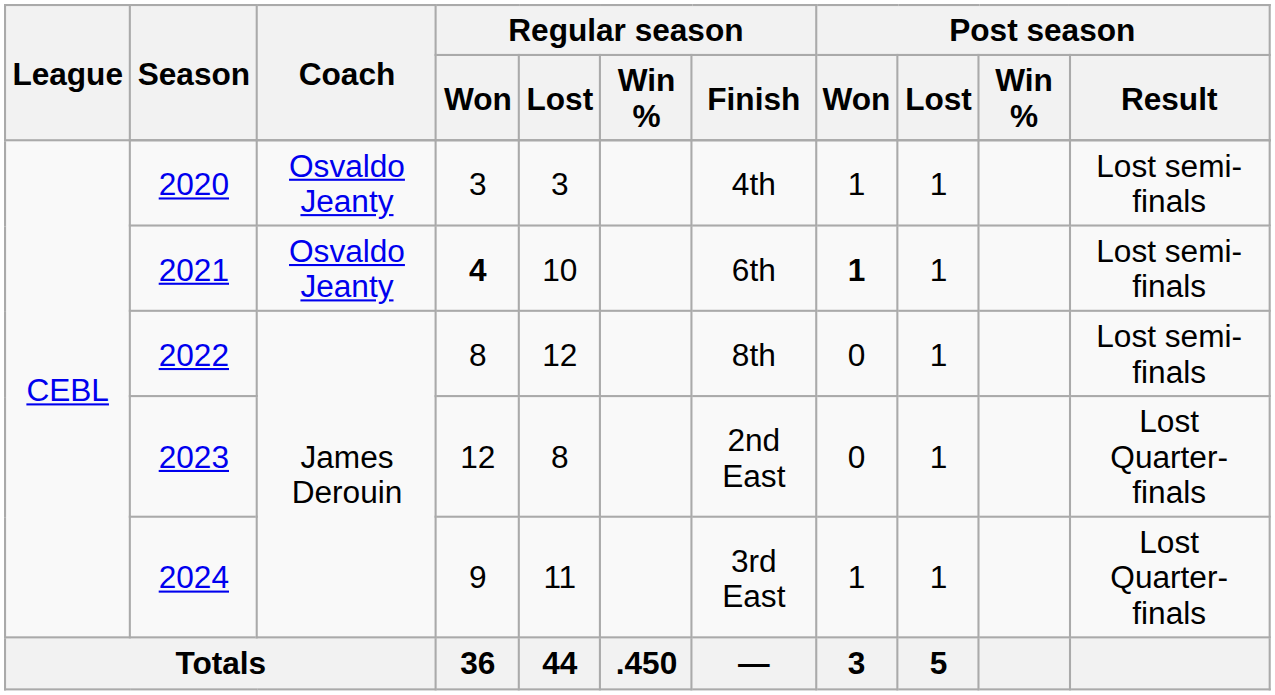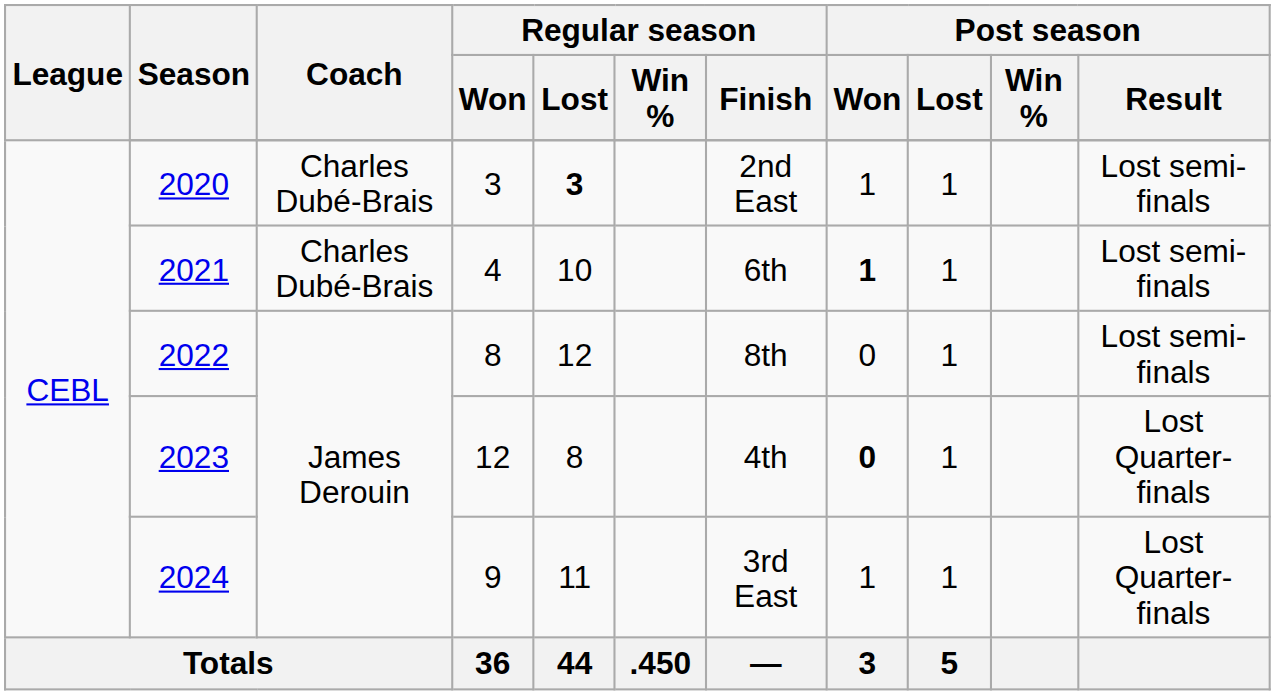 <table class="wikitable" style="font-size: 95%; text-align:center;">
 <tr>
 <th rowspan=2>League</th>
 <th rowspan="2">Season</th>
 <th rowspan="2">Coach</th>
 <th colspan="4">Regular season</th>
 <th colspan="4">Post season</th>
 </tr>
 <tr>
 <th>Won</th>
 <th>Lost</th>
 <th>Win %</th>
 <th>Finish</th>
 <th>Won</th>
 <th>Lost</th>
 <th>Win %</th>
 <th>Result</th>
 </tr>
 <tr>
 <td rowspan="6"><a href='#'>CEBL</a></td>
 </tr>
 <tr>
 <td><a href='#'>2020</a></td>
-<td><a href='#'>Osvaldo Jeanty</a></td>
+<td>Charles Dubé-Brais</td>
 <td>3</td>
-<td>3</td>
+<td><strong>3</strong></td>
 <td></td>
-<td>4th</td>
+<td>2nd East</td>
 <td>1</td>
 <td>1</td>
 <td></td>
 <td>Lost semi-finals</td>
 </tr>
 <tr>
 <td><a href='#'>2021</a></td>
-<td><a href='#'>Osvaldo Jeanty</a></td>
-<td><strong>4</strong></td>
+<td>Charles Dubé-Brais</td>
+<td>4</td>
 <td>10</td>
 <td></td>
 <td>6th</td>
 <td><strong>1</strong></td>
 <td>1</td>
 <td></td>
 <td>Lost semi-finals</td>
 </tr>
 <tr>
 <td><a href='#'>2022</a></td>
 <td rowspan="3">James Derouin</td>
 <td>8</td>
 <td>12</td>
 <td></td>
 <td>8th</td>
 <td>0</td>
 <td>1</td>
 <td></td>
 <td>Lost semi-finals</td>
 </tr>
 <tr>
 <td><a href='#'>2023</a></td>
 <td>12</td>
 <td>8</td>
 <td></td>
-<td>2nd East</td>
-<td>0</td>
+<td>4th</td>
+<td><strong>0</strong></td>
 <td>1</td>
 <td></td>
 <td>Lost Quarter-finals</td>
 </tr>
 <tr>
 <td><a href='#'>2024</a></td>
 <td>9</td>
 <td>11</td>
 <td></td>
 <td>3rd East</td>
 <td>1</td>
 <td>1</td>
 <td></td>
 <td>Lost Quarter-finals</td>
 </tr>
 <tr>
 <th colspan="3">Totals</th>
 <th>36</th>
 <th>44</th>
 <th>.450</th>
 <th>—</th>
 <th>3</th>
 <th>5</th>
 <th></th>
 <th></th>
 </tr>
 </table>
